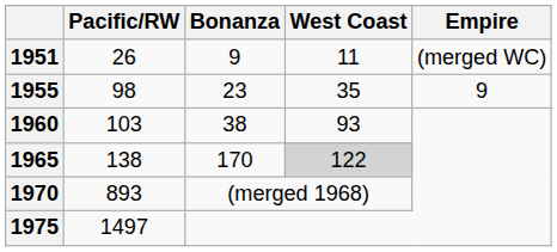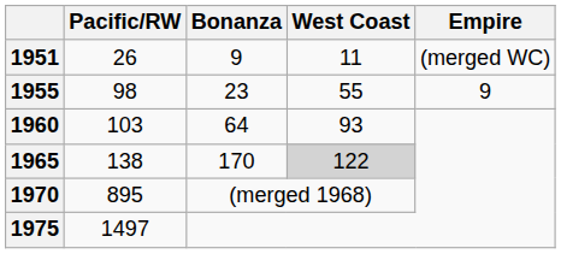 <table class=wikitable style="text-align:center">
 <tr>
 <th></th>
 <th>Pacific/RW</th>
 <th>Bonanza</th>
 <th>West Coast</th>
 <th>Empire</th>
 </tr>
 <tr>
 <th scope="row">1951</th>
 <td>26</td>
 <td>9</td>
 <td>11</td>
 <td>(merged WC)</td>
 </tr>
 <tr>
 <th scope="row">1955</th>
 <td>98</td>
 <td>23</td>
-<td>35</td>
+<td>55</td>
 <td>9</td>
 </tr>
 <tr>
 <th scope="row">1960</th>
 <td>103</td>
-<td>38</td>
+<td>64</td>
 <td>93</td>
 </tr>
 <tr>
 <th scope="row">1965</th>
 <td>138</td>
 <td>170</td>
 <td style="background: lightgrey;">122</td>
 </tr>
 <tr>
 <th scope="row">1970</th>
-<td>893</td>
+<td>895</td>
 <td colspan=2>(merged 1968)</td>
 </tr>
 <tr>
 <th scope="row">1975</th>
 <td>1497</td>
 </tr>
 </table>
